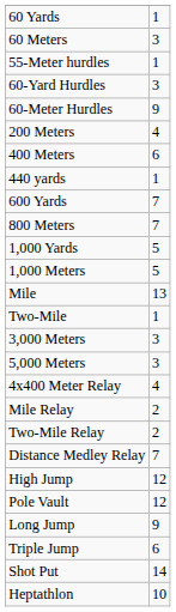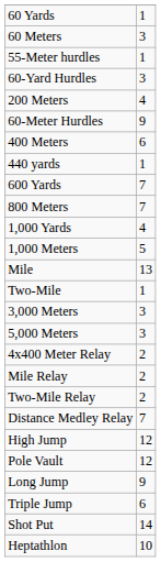 <table class="wikitable">
 <tr>
 </tr>
 <tr>
 <td>60 Yards</td>
 <td>1</td>
 </tr>
 <tr>
 <td>60 Meters</td>
 <td>3</td>
 </tr>
 <tr>
 <td>55-Meter hurdles</td>
 <td>1</td>
 </tr>
 <tr>
 <td>60-Yard Hurdles</td>
 <td>3</td>
 </tr>
 <tr>
+<td>200 Meters</td>
+<td>4</td>
+</tr>
+<tr>
 <td>60-Meter Hurdles</td>
 <td>9</td>
-</tr>
-<tr>
-<td>200 Meters</td>
-<td>4</td>
 </tr>
 <tr>
 <td>400 Meters</td>
 <td>6</td>
 </tr>
 <tr>
 <td>440 yards</td>
 <td>1</td>
 </tr>
 <tr>
 <td>600 Yards</td>
 <td>7</td>
 </tr>
 <tr>
 <td>800 Meters</td>
 <td>7</td>
 </tr>
 <tr>
 <td>1,000 Yards</td>
-<td>5</td>
+<td>4</td>
 </tr>
 <tr>
 <td>1,000 Meters</td>
 <td>5</td>
 </tr>
 <tr>
 <td>Mile</td>
 <td>13</td>
 </tr>
 <tr>
 <td>Two-Mile</td>
 <td>1</td>
 </tr>
 <tr>
 <td>3,000 Meters</td>
 <td>3</td>
 </tr>
 <tr>
 <td>5,000 Meters</td>
 <td>3</td>
 </tr>
 <tr>
 <td>4x400 Meter Relay</td>
-<td>4</td>
+<td>2</td>
 </tr>
 <tr>
 <td>Mile Relay</td>
 <td>2</td>
 </tr>
 <tr>
 <td>Two-Mile Relay</td>
 <td>2</td>
 </tr>
 <tr>
 <td>Distance Medley Relay</td>
 <td>7</td>
 </tr>
 <tr>
 <td>High Jump</td>
 <td>12</td>
 </tr>
 <tr>
 <td>Pole Vault</td>
 <td>12</td>
 </tr>
 <tr>
 <td>Long Jump</td>
 <td>9</td>
 </tr>
 <tr>
 <td>Triple Jump</td>
 <td>6</td>
 </tr>
 <tr>
 <td>Shot Put</td>
 <td>14</td>
 </tr>
 <tr>
 <td>Heptathlon</td>
 <td>10</td>
 </tr>
 </table>
